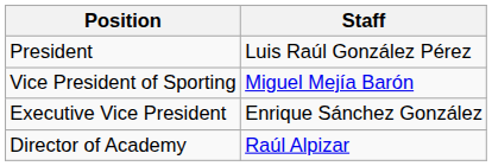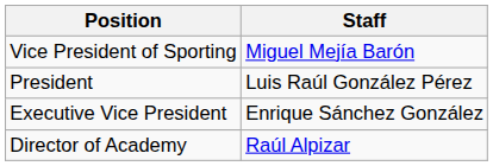 <table class=wikitable>
 <tr>
 <th>Position</th>
 <th>Staff</th>
 </tr>
 <tr>
+<td>Vice President of Sporting</td>
+<td><a href='#'>Miguel Mejía Barón</a></td>
+</tr>
+<tr>
 <td>President</td>
 <td>Luis Raúl González Pérez</td>
-</tr>
-<tr>
-<td>Vice President of Sporting</td>
-<td><a href='#'>Miguel Mejía Barón</a></td>
 </tr>
 <tr>
 <td>Executive Vice President</td>
 <td>Enrique Sánchez González</td>
 </tr>
 <tr>
 <td>Director of Academy</td>
 <td><a href='#'>Raúl Alpizar</a></td>
 </tr>
 </table>
